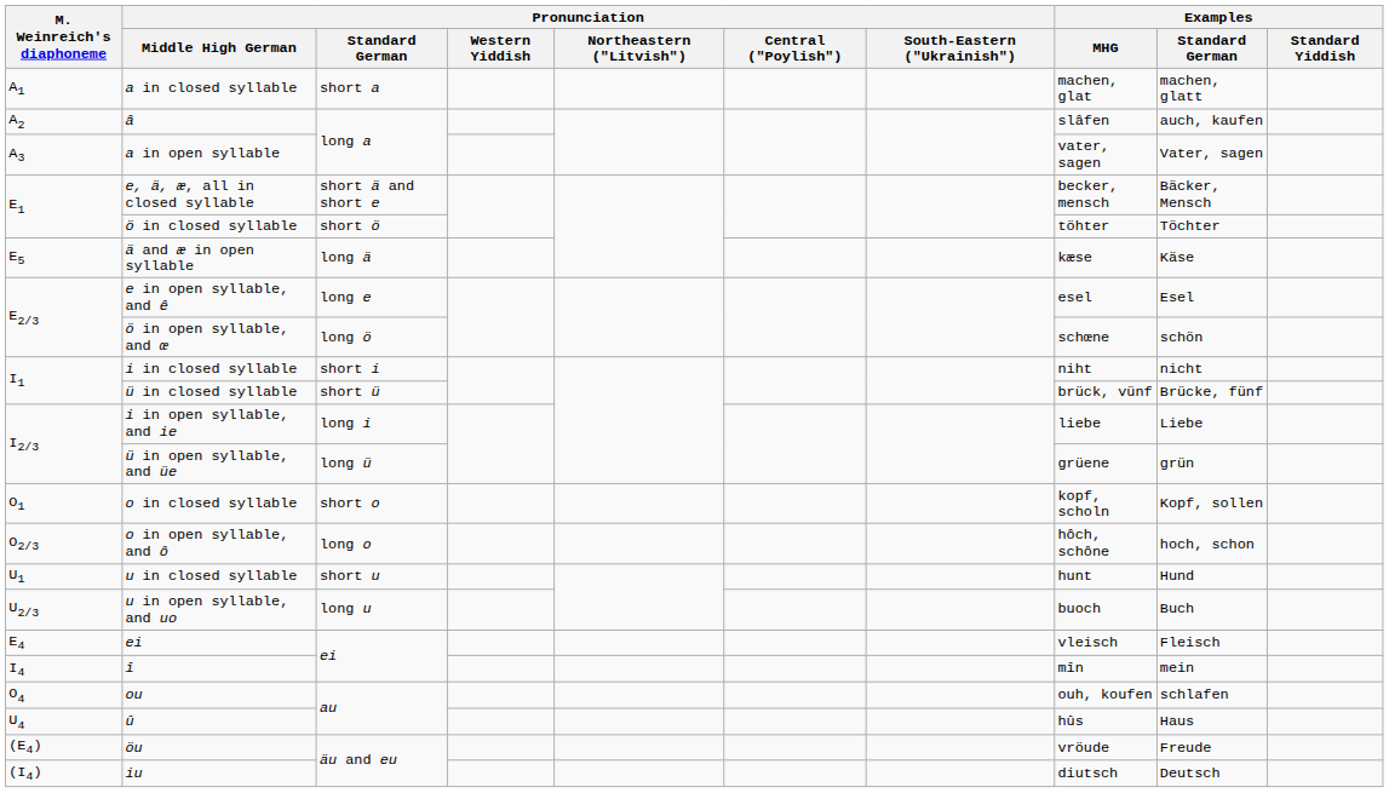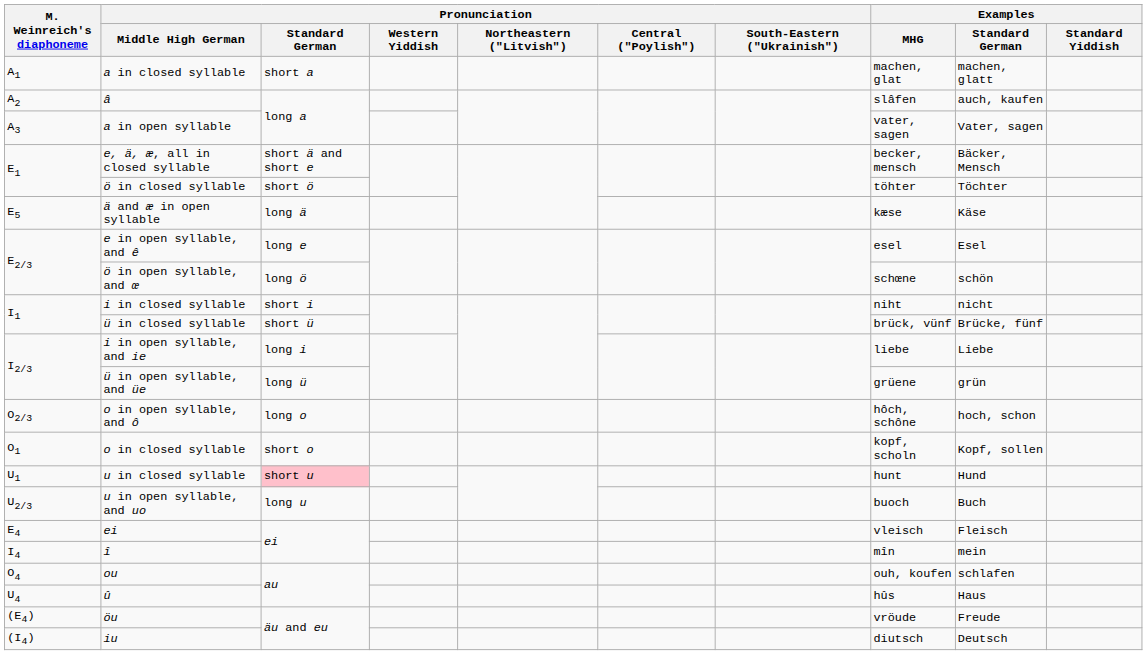 <table class="wikitable">
 <tr>
 <th rowspan="2">M. Weinreich's<br><a href='#'>diaphoneme</a></th>
 <th colspan="6">Pronunciation</th>
 <th colspan="3">Examples</th>
 </tr>
 <tr>
 <th>Middle High German</th>
 <th>Standard German</th>
 <th>Western Yiddish</th>
 <th>Northeastern ("Litvish")</th>
 <th>Central ("Poylish")</th>
 <th>South-Eastern ("Ukrainish")</th>
 <th>MHG</th>
 <th>Standard German</th>
 <th>Standard Yiddish</th>
 </tr>
 <tr>
 <td>A<sub>1</sub></td>
 <td><em>a</em> in closed syllable</td>
 <td>short <em>a</em> </td>
 <td></td>
 <td></td>
 <td></td>
 <td></td>
 <td>machen, glat</td>
 <td>machen, glatt </td>
 <td> </td>
 </tr>
 <tr>
 <td>A<sub>2</sub></td>
 <td><em>â</em></td>
 <td rowspan="2">long <em>a</em> </td>
 <td></td>
 <td rowspan="2"></td>
 <td rowspan="2"></td>
 <td rowspan="2"></td>
 <td>slâfen</td>
 <td>auch, kaufen </td>
 <td> </td>
 </tr>
 <tr>
 <td>A<sub>3</sub></td>
 <td><em>a</em> in open syllable</td>
 <td></td>
 <td>vater, sagen</td>
 <td>Vater, sagen </td>
 <td> </td>
 </tr>
 <tr>
 <td rowspan="2">E<sub>1</sub></td>
 <td><em>e, ä, æ</em>, all in closed syllable</td>
 <td>short <em>ä</em> and short <em>e</em> </td>
 <td rowspan="2"></td>
 <td rowspan="3"></td>
 <td rowspan="2"></td>
 <td rowspan="2"></td>
 <td>becker, mensch</td>
 <td>Bäcker, Mensch </td>
 <td> </td>
 </tr>
 <tr>
 <td><em>ö</em> in closed syllable</td>
 <td>short <em>ö</em> </td>
 <td>töhter</td>
 <td>Töchter </td>
 <td> </td>
 </tr>
 <tr>
 <td>E<sub>5</sub></td>
 <td><em>ä</em> and <em>æ</em> in open syllable</td>
 <td>long <em>ä</em> </td>
 <td></td>
 <td></td>
 <td></td>
 <td>kæse</td>
 <td>Käse </td>
 <td> </td>
 </tr>
 <tr>
 <td rowspan="2">E<sub>2/3</sub></td>
 <td><em>e</em> in open syllable, and <em>ê</em></td>
 <td>long <em>e</em> </td>
 <td rowspan="2"></td>
 <td rowspan="2"></td>
 <td rowspan="2"></td>
 <td rowspan="2"></td>
 <td>esel</td>
 <td>Esel </td>
 <td> </td>
 </tr>
 <tr>
 <td><em>ö</em> in open syllable, and <em>œ</em></td>
 <td>long <em>ö</em> </td>
 <td>schœne</td>
 <td>schön </td>
 <td> </td>
 </tr>
 <tr>
 <td rowspan="2">I<sub>1</sub></td>
 <td><em>i</em> in closed syllable</td>
 <td>short <em>i</em> </td>
 <td rowspan="2"></td>
 <td rowspan="4"></td>
 <td rowspan="2"></td>
 <td rowspan="2"></td>
 <td>niht</td>
 <td>nicht </td>
 <td> </td>
 </tr>
 <tr>
 <td><em>ü</em> in closed syllable</td>
 <td>short <em>ü</em> </td>
 <td>brück, vünf</td>
 <td>Brücke, fünf </td>
 <td> </td>
 </tr>
 <tr>
 <td rowspan="2">I<sub>2/3</sub></td>
 <td><em>i</em> in open syllable, and <em>ie</em></td>
 <td>long <em>i</em> </td>
 <td rowspan="2"></td>
 <td rowspan="2"></td>
 <td rowspan="2"></td>
 <td>liebe</td>
 <td>Liebe </td>
 <td> </td>
 </tr>
 <tr>
 <td><em>ü</em> in open syllable, and <em>üe</em></td>
 <td>long <em>ü</em> </td>
 <td>grüene</td>
 <td>grün </td>
 <td> </td>
 </tr>
 <tr>
+<td>O<sub>2/3</sub></td>
+<td><em>o</em> in open syllable, and <em>ô</em></td>
+<td>long <em>o</em> </td>
+<td></td>
+<td></td>
+<td></td>
+<td></td>
+<td>hôch, schône</td>
+<td>hoch, schon </td>
+<td> </td>
+</tr>
+<tr>
 <td>O<sub>1</sub></td>
 <td><em>o</em> in closed syllable</td>
 <td>short <em>o</em> </td>
 <td></td>
 <td></td>
 <td></td>
 <td></td>
 <td>kopf, scholn</td>
 <td>Kopf, sollen </td>
 <td> </td>
 </tr>
 <tr>
-<td>O<sub>2/3</sub></td>
-<td><em>o</em> in open syllable, and <em>ô</em></td>
-<td>long <em>o</em> </td>
-<td></td>
-<td></td>
-<td></td>
-<td></td>
-<td>hôch, schône</td>
-<td>hoch, schon </td>
-<td> </td>
-</tr>
-<tr>
 <td>U<sub>1</sub></td>
 <td><em>u</em> in closed syllable</td>
-<td>short <em>u</em> </td>
+<td style="background: pink;">short <em>u</em> </td>
 <td></td>
 <td rowspan="2"></td>
 <td></td>
 <td></td>
 <td>hunt</td>
 <td>Hund </td>
 <td> </td>
 </tr>
 <tr>
 <td>U<sub>2/3</sub></td>
 <td><em>u</em> in open syllable, and <em>uo</em></td>
 <td>long <em>u</em> </td>
 <td></td>
 <td></td>
 <td></td>
 <td>buoch</td>
 <td>Buch </td>
 <td> </td>
 </tr>
 <tr>
 <td>E<sub>4</sub></td>
 <td><em>ei</em></td>
 <td rowspan="2"><em>ei</em> </td>
 <td></td>
 <td></td>
 <td></td>
 <td></td>
 <td>vleisch</td>
 <td>Fleisch </td>
 <td> </td>
 </tr>
 <tr>
 <td>I<sub>4</sub></td>
 <td><em>î</em></td>
 <td></td>
 <td></td>
 <td></td>
 <td></td>
 <td>mîn</td>
 <td>mein </td>
 <td> </td>
 </tr>
 <tr>
 <td>O<sub>4</sub></td>
 <td><em>ou</em></td>
 <td rowspan="2"><em>au</em> </td>
 <td></td>
 <td></td>
 <td></td>
 <td></td>
 <td>ouh, koufen</td>
 <td>schlafen </td>
 <td> </td>
 </tr>
 <tr>
 <td>U<sub>4</sub></td>
 <td><em>û</em></td>
 <td></td>
 <td></td>
 <td></td>
 <td></td>
 <td>hûs</td>
 <td>Haus </td>
 <td> </td>
 </tr>
 <tr>
 <td>(E<sub>4</sub>)</td>
 <td><em>öu</em></td>
 <td rowspan="2"><em>äu</em> and <em>eu</em> </td>
 <td></td>
 <td></td>
 <td></td>
 <td></td>
 <td>vröude</td>
 <td>Freude </td>
 <td> </td>
 </tr>
 <tr>
 <td>(I<sub>4</sub>)</td>
 <td><em>iu</em></td>
 <td></td>
 <td></td>
 <td></td>
 <td></td>
 <td>diutsch</td>
 <td>Deutsch </td>
 <td> </td>
 </tr>
 </table>
